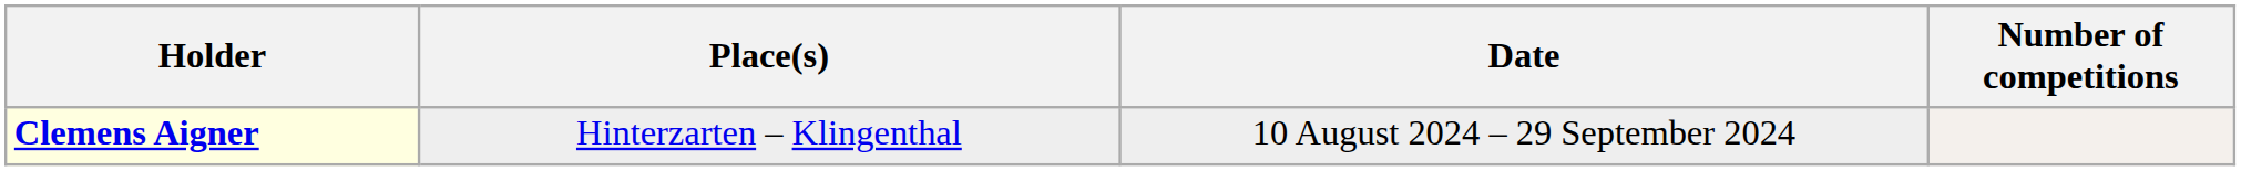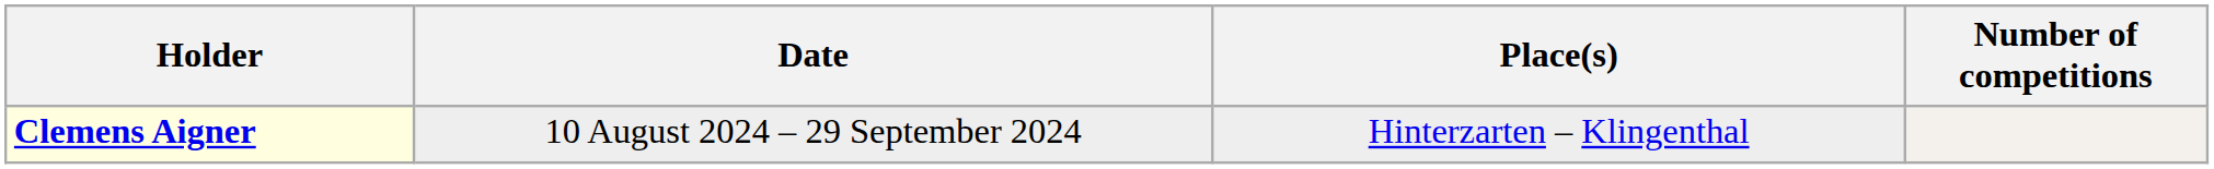 <table class="wikitable plainrowheaders" style="background:#fff; font-size:86%; line-height:16px; border:grey solid 1px; border-collapse:collapse;">
 <tr>
 <th style="width:11em;"> Holder</th>
+<th style="width:22em;">Date</th>
 <th style="width:19em;">Place(s)</th>
-<th style="width:22em;">Date</th>
 <th style="width:8em;">Number of competitions</th>
 </tr>
 <tr>
 <td bgcolor=FFFFE0> <strong><a href='#'>Clemens Aigner</a></strong></td>
+<td align=center bgcolor=#EEEEEE>10 August 2024 – 29 September 2024</td>
 <td align=center bgcolor=#EEEEEE> <a href='#'>Hinterzarten</a> –  <a href='#'>Klingenthal</a></td>
-<td align=center bgcolor=#EEEEEE>10 August 2024 – 29 September 2024</td>
 <td align=center bgcolor=#F4F0EC><strong></strong></td>
 </tr>
 </table>
